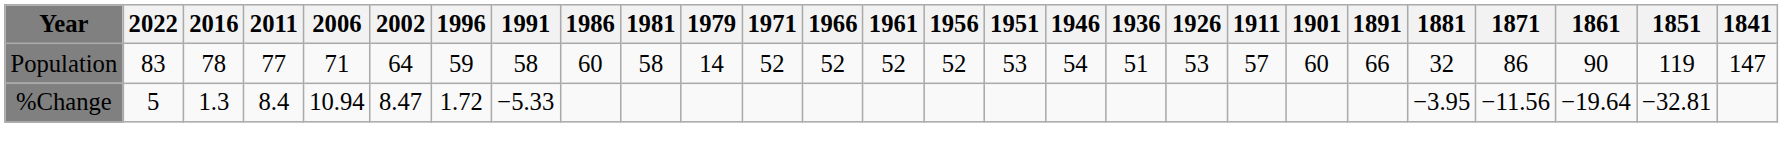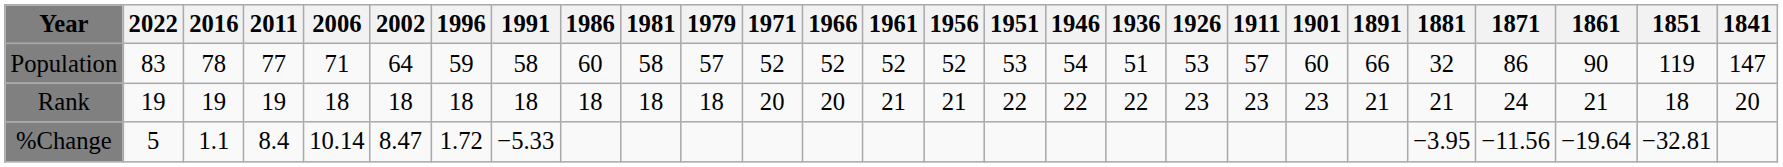 <table class="wikitable">
 <tr>
 <th style="background:grey;">Year</th>
 <th>2022</th>
 <th>2016</th>
 <th>2011</th>
 <th>2006</th>
 <th>2002</th>
 <th>1996</th>
 <th>1991</th>
 <th>1986</th>
 <th>1981</th>
 <th>1979</th>
 <th>1971</th>
 <th>1966</th>
 <th>1961</th>
 <th>1956</th>
 <th>1951</th>
 <th>1946</th>
 <th>1936</th>
 <th>1926</th>
 <th>1911</th>
 <th>1901</th>
 <th>1891</th>
 <th>1881</th>
 <th>1871</th>
 <th>1861</th>
 <th>1851</th>
 <th>1841</th>
 </tr>
 <tr align="center">
 <td style="background:grey;">Population</td>
 <td>83</td>
 <td>78</td>
 <td>77</td>
 <td>71</td>
 <td>64</td>
 <td>59</td>
 <td>58</td>
 <td>60</td>
 <td>58</td>
-<td>14</td>
+<td>57</td>
 <td>52</td>
 <td>52</td>
 <td>52</td>
 <td>52</td>
 <td>53</td>
 <td>54</td>
 <td>51</td>
 <td>53</td>
 <td>57</td>
 <td>60</td>
 <td>66</td>
 <td>32</td>
 <td>86</td>
 <td>90</td>
 <td>119</td>
 <td>147</td>
 </tr>
 <tr align="center">
+<td style="background:grey;">Rank</td>
+<td>19</td>
+<td>19</td>
+<td>19</td>
+<td>18</td>
+<td>18</td>
+<td>18</td>
+<td>18</td>
+<td>18</td>
+<td>18</td>
+<td>18</td>
+<td>20</td>
+<td>20</td>
+<td>21</td>
+<td>21</td>
+<td>22</td>
+<td>22</td>
+<td>22</td>
+<td>23</td>
+<td>23</td>
+<td>23</td>
+<td>21</td>
+<td>21</td>
+<td>24</td>
+<td>21</td>
+<td>18</td>
+<td>20</td>
+</tr>
+<tr align="center">
 <td style="background:grey;">%Change</td>
 <td>5</td>
-<td>1.3</td>
+<td>1.1</td>
 <td>8.4</td>
-<td>10.94</td>
+<td>10.14</td>
 <td>8.47</td>
 <td>1.72</td>
 <td>−5.33</td>
 <td></td>
 <td></td>
 <td></td>
 <td></td>
 <td></td>
 <td></td>
 <td></td>
 <td></td>
 <td></td>
 <td></td>
 <td></td>
 <td></td>
 <td></td>
 <td></td>
 <td>−3.95</td>
 <td>−11.56</td>
 <td>−19.64</td>
 <td>−32.81</td>
 <td></td>
 </tr>
 </table>
